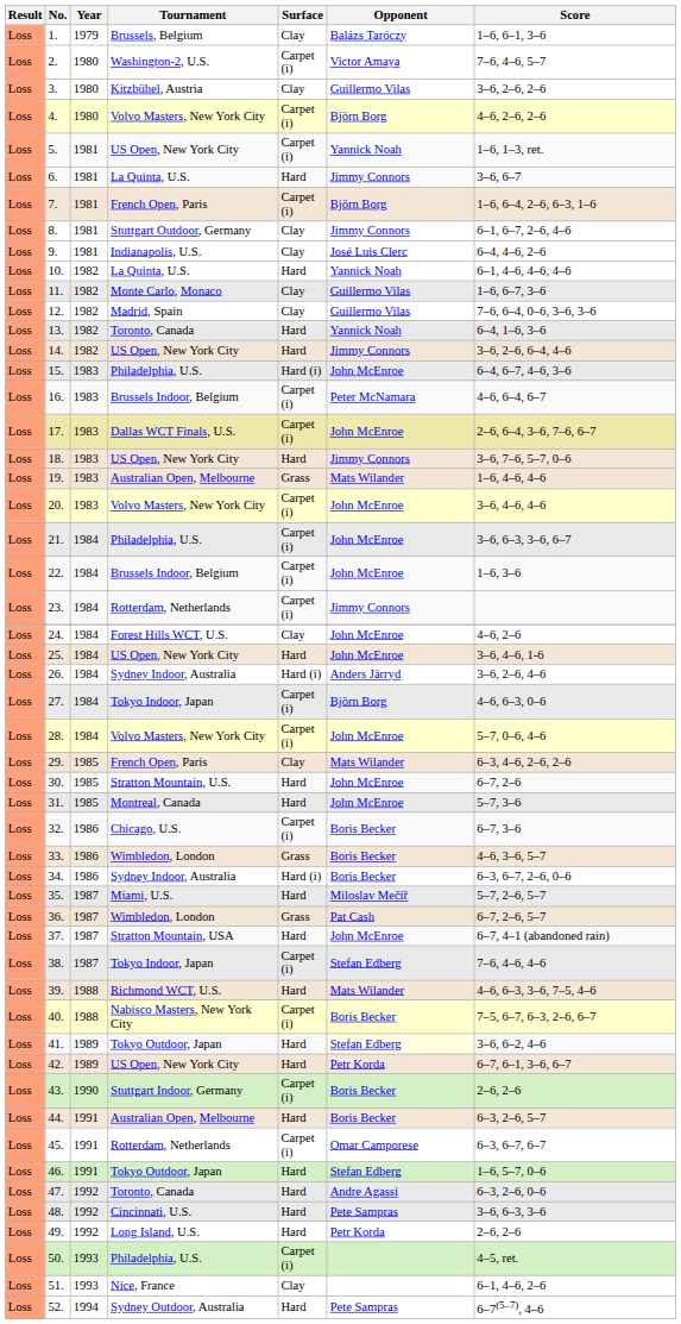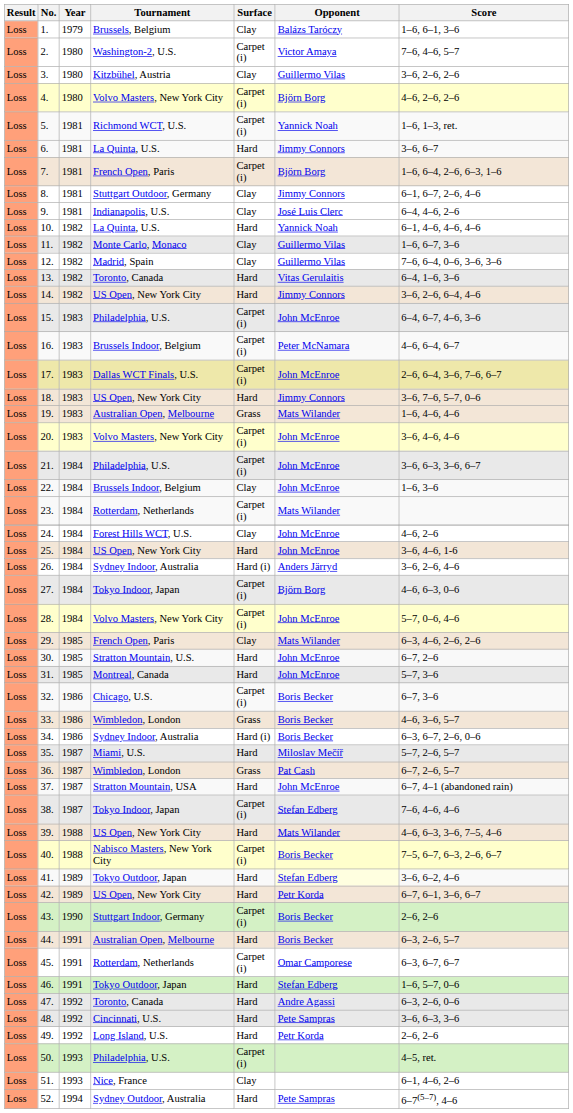 <table class="sortable wikitable">
 <tr>
 <th>Result</th>
 <th style="width:25px">No.</th>
 <th style="width:40px">Year</th>
 <th style="width:210px">Tournament</th>
 <th style="width:55px">Surface</th>
 <th style="width:180px">Opponent</th>
 <th style="width:250px" class="unsortable">Score</th>
 </tr>
 <tr style="background:#fff;">
 <td style=background:#ffa07a>Loss</td>
 <td>1.</td>
 <td>1979</td>
 <td><a href='#'>Brussels</a>, Belgium</td>
 <td>Clay</td>
 <td> <a href='#'>Balázs Taróczy</a></td>
 <td>1–6, 6–1, 3–6</td>
 </tr>
 <tr style="background:#fff;">
 <td style=background:#ffa07a>Loss</td>
 <td>2.</td>
 <td>1980</td>
 <td><a href='#'>Washington-2</a>, U.S.</td>
 <td>Carpet (i)</td>
 <td> <a href='#'>Victor Amaya</a></td>
 <td>7–6, 4–6, 5–7</td>
 </tr>
 <tr style="background:#fff;">
 <td style=background:#ffa07a>Loss</td>
 <td>3.</td>
 <td>1980</td>
 <td><a href='#'>Kitzbühel</a>, Austria</td>
 <td>Clay</td>
 <td> <a href='#'>Guillermo Vilas</a></td>
 <td>3–6, 2–6, 2–6</td>
 </tr>
 <tr style="background:#ffc;">
 <td style=background:#ffa07a>Loss</td>
 <td>4.</td>
 <td>1980</td>
 <td><a href='#'>Volvo Masters</a>, New York City</td>
 <td>Carpet (i)</td>
 <td> <a href='#'>Björn Borg</a></td>
 <td>4–6, 2–6, 2–6</td>
 </tr>
 <tr>
 <td style=background:#ffa07a>Loss</td>
 <td>5.</td>
 <td>1981</td>
-<td><a href='#'>US Open</a>, New York City</td>
+<td><a href='#'>Richmond WCT</a>, U.S.</td>
 <td>Carpet (i)</td>
 <td> <a href='#'>Yannick Noah</a></td>
 <td>1–6, 1–3, ret.</td>
 </tr>
 <tr>
 <td style=background:#ffa07a>Loss</td>
 <td>6.</td>
 <td>1981</td>
 <td><a href='#'>La Quinta</a>, U.S.</td>
 <td>Hard</td>
 <td> <a href='#'>Jimmy Connors</a></td>
 <td>3–6, 6–7</td>
 </tr>
 <tr style="background:#f3e6d7;">
 <td style=background:#ffa07a>Loss</td>
 <td>7.</td>
 <td>1981</td>
 <td><a href='#'>French Open</a>, Paris</td>
 <td>Carpet (i)</td>
 <td> <a href='#'>Björn Borg</a></td>
 <td>1–6, 6–4, 2–6, 6–3, 1–6</td>
 </tr>
 <tr style="background:#fff;">
 <td style=background:#ffa07a>Loss</td>
 <td>8.</td>
 <td>1981</td>
 <td><a href='#'>Stuttgart Outdoor</a>, Germany</td>
 <td>Clay</td>
 <td> <a href='#'>Jimmy Connors</a></td>
 <td>6–1, 6–7, 2–6, 4–6</td>
 </tr>
 <tr style="background:#fff;">
 <td style=background:#ffa07a>Loss</td>
 <td>9.</td>
 <td>1981</td>
 <td><a href='#'>Indianapolis</a>, U.S.</td>
 <td>Clay</td>
 <td> <a href='#'>José Luis Clerc</a></td>
 <td>6–4, 4–6, 2–6</td>
 </tr>
 <tr style="background:#fff;">
 <td style=background:#ffa07a>Loss</td>
 <td>10.</td>
 <td>1982</td>
 <td><a href='#'>La Quinta</a>, U.S.</td>
 <td>Hard</td>
 <td> <a href='#'>Yannick Noah</a></td>
 <td>6–1, 4–6, 4–6, 4–6</td>
 </tr>
 <tr style="background:#e9e9e9;">
 <td style=background:#ffa07a>Loss</td>
 <td>11.</td>
 <td>1982</td>
 <td><a href='#'>Monte Carlo</a>, <a href='#'>Monaco</a></td>
 <td>Clay</td>
 <td> <a href='#'>Guillermo Vilas</a></td>
 <td>1–6, 6–7, 3–6</td>
 </tr>
 <tr style="background:#fff;">
 <td style=background:#ffa07a>Loss</td>
 <td>12.</td>
 <td>1982</td>
 <td><a href='#'>Madrid</a>, Spain</td>
 <td>Clay</td>
 <td> <a href='#'>Guillermo Vilas</a></td>
 <td>7–6, 6–4, 0–6, 3–6, 3–6</td>
 </tr>
 <tr style="background:#e9e9e9;">
 <td style=background:#ffa07a>Loss</td>
 <td>13.</td>
 <td>1982</td>
 <td><a href='#'>Toronto</a>, Canada</td>
 <td>Hard</td>
-<td> <a href='#'>Yannick Noah</a></td>
+<td> <a href='#'>Vitas Gerulaitis</a></td>
 <td>6–4, 1–6, 3–6</td>
 </tr>
 <tr style="background:#f3e6d7;">
 <td style=background:#ffa07a>Loss</td>
 <td>14.</td>
 <td>1982</td>
 <td><a href='#'>US Open</a>, New York City</td>
 <td>Hard</td>
 <td> <a href='#'>Jimmy Connors</a></td>
 <td>3–6, 2–6, 6–4, 4–6</td>
 </tr>
 <tr style="background:#e9e9e9;">
 <td style=background:#ffa07a>Loss</td>
 <td>15.</td>
 <td>1983</td>
 <td><a href='#'>Philadelphia</a>, U.S.</td>
-<td>Hard (i)</td>
+<td>Carpet (i)</td>
 <td> <a href='#'>John McEnroe</a></td>
 <td>6–4, 6–7, 4–6, 3–6</td>
 </tr>
 <tr>
 <td style=background:#ffa07a>Loss</td>
 <td>16.</td>
 <td>1983</td>
 <td><a href='#'>Brussels Indoor</a>, Belgium</td>
 <td>Carpet (i)</td>
 <td> <a href='#'>Peter McNamara</a></td>
 <td>4–6, 6–4, 6–7</td>
 </tr>
 <tr style="background:#eee8aa;">
 <td style=background:#ffa07a>Loss</td>
 <td>17.</td>
 <td>1983</td>
 <td><a href='#'>Dallas WCT Finals</a>, U.S.</td>
 <td>Carpet (i)</td>
 <td> <a href='#'>John McEnroe</a></td>
 <td>2–6, 6–4, 3–6, 7–6, 6–7</td>
 </tr>
 <tr style="background:#f3e6d7;">
 <td style=background:#ffa07a>Loss</td>
 <td>18.</td>
 <td>1983</td>
 <td><a href='#'>US Open</a>, New York City</td>
 <td>Hard</td>
 <td> <a href='#'>Jimmy Connors</a></td>
 <td>3–6, 7–6, 5–7, 0–6</td>
 </tr>
 <tr style="background:#f3e6d7;">
 <td style=background:#ffa07a>Loss</td>
 <td>19.</td>
 <td>1983</td>
 <td><a href='#'>Australian Open</a>, <a href='#'>Melbourne</a></td>
 <td>Grass</td>
 <td> <a href='#'>Mats Wilander</a></td>
 <td>1–6, 4–6, 4–6</td>
 </tr>
 <tr style="background:#ffc;">
 <td style=background:#ffa07a>Loss</td>
 <td>20.</td>
 <td>1983</td>
 <td><a href='#'>Volvo Masters</a>, New York City</td>
 <td>Carpet (i)</td>
 <td> <a href='#'>John McEnroe</a></td>
 <td>3–6, 4–6, 4–6</td>
 </tr>
 <tr style="background:#e9e9e9;">
 <td style=background:#ffa07a>Loss</td>
 <td>21.</td>
 <td>1984</td>
 <td><a href='#'>Philadelphia</a>, U.S.</td>
 <td>Carpet (i)</td>
 <td> <a href='#'>John McEnroe</a></td>
 <td>3–6, 6–3, 3–6, 6–7</td>
 </tr>
 <tr>
 <td style=background:#ffa07a>Loss</td>
 <td>22.</td>
 <td>1984</td>
 <td><a href='#'>Brussels Indoor</a>, Belgium</td>
-<td>Carpet (i)</td>
+<td>Clay</td>
 <td> <a href='#'>John McEnroe</a></td>
 <td>1–6, 3–6</td>
 </tr>
 <tr>
 <td style=background:#ffa07a>Loss</td>
 <td>23.</td>
 <td>1984</td>
 <td><a href='#'>Rotterdam</a>, Netherlands</td>
 <td>Carpet (i)</td>
-<td> <a href='#'>Jimmy Connors</a></td>
+<td> <a href='#'>Mats Wilander</a></td>
 <td></td>
 </tr>
 <tr>
 </tr>
 <tr style="background:#fff;">
 <td style=background:#ffa07a>Loss</td>
 <td>24.</td>
 <td>1984</td>
 <td><a href='#'>Forest Hills WCT</a>, U.S.</td>
 <td>Clay</td>
 <td> <a href='#'>John McEnroe</a></td>
 <td>4–6, 2–6</td>
 </tr>
 <tr style="background:#f3e6d7;">
 <td style=background:#ffa07a>Loss</td>
 <td>25.</td>
 <td>1984</td>
 <td><a href='#'>US Open</a>, New York City</td>
 <td>Hard</td>
 <td> <a href='#'>John McEnroe</a></td>
 <td>3–6, 4–6, 1-6</td>
 </tr>
 <tr style="background:#fff;">
 <td style=background:#ffa07a>Loss</td>
 <td>26.</td>
 <td>1984</td>
 <td><a href='#'>Sydney Indoor</a>, Australia</td>
 <td>Hard (i)</td>
 <td> <a href='#'>Anders Järryd</a></td>
 <td>3–6, 2–6, 4–6</td>
 </tr>
 <tr style="background:#e9e9e9;">
 <td style=background:#ffa07a>Loss</td>
 <td>27.</td>
 <td>1984</td>
 <td><a href='#'>Tokyo Indoor</a>, Japan</td>
 <td>Carpet (i)</td>
 <td> <a href='#'>Björn Borg</a></td>
 <td>4–6, 6–3, 0–6</td>
 </tr>
 <tr style="background:#ffc;">
 <td style=background:#ffa07a>Loss</td>
 <td>28.</td>
 <td>1984</td>
 <td><a href='#'>Volvo Masters</a>, New York City</td>
 <td>Carpet (i)</td>
 <td> <a href='#'>John McEnroe</a></td>
 <td>5–7, 0–6, 4–6</td>
 </tr>
 <tr style="background:#f3e6d7;">
 <td style=background:#ffa07a>Loss</td>
 <td>29.</td>
 <td>1985</td>
 <td><a href='#'>French Open</a>, Paris</td>
 <td>Clay</td>
 <td> <a href='#'>Mats Wilander</a></td>
 <td>6–3, 4–6, 2–6, 2–6</td>
 </tr>
 <tr>
 <td style=background:#ffa07a>Loss</td>
 <td>30.</td>
 <td>1985</td>
 <td><a href='#'>Stratton Mountain</a>, U.S.</td>
 <td>Hard</td>
 <td> <a href='#'>John McEnroe</a></td>
 <td>6–7, 2–6</td>
 </tr>
 <tr style="background:#e9e9e9;">
 <td style=background:#ffa07a>Loss</td>
 <td>31.</td>
 <td>1985</td>
 <td><a href='#'>Montreal</a>, Canada</td>
 <td>Hard</td>
 <td> <a href='#'>John McEnroe</a></td>
 <td>5–7, 3–6</td>
 </tr>
 <tr>
 <td style=background:#ffa07a>Loss</td>
 <td>32.</td>
 <td>1986</td>
 <td><a href='#'>Chicago</a>, U.S.</td>
 <td>Carpet (i)</td>
 <td> <a href='#'>Boris Becker</a></td>
 <td>6–7, 3–6</td>
 </tr>
 <tr style="background:#f3e6d7;">
 <td style=background:#ffa07a>Loss</td>
 <td>33.</td>
 <td>1986</td>
 <td><a href='#'>Wimbledon</a>, London</td>
 <td>Grass</td>
 <td> <a href='#'>Boris Becker</a></td>
 <td>4–6, 3–6, 5–7</td>
 </tr>
 <tr style="background:#fff;">
 <td style=background:#ffa07a>Loss</td>
 <td>34.</td>
 <td>1986</td>
 <td><a href='#'>Sydney Indoor</a>, Australia</td>
 <td>Hard (i)</td>
 <td> <a href='#'>Boris Becker</a></td>
 <td>6–3, 6–7, 2–6, 0–6</td>
 </tr>
 <tr style="background:#e9e9e9;">
 <td style=background:#ffa07a>Loss</td>
 <td>35.</td>
 <td>1987</td>
 <td><a href='#'>Miami</a>, U.S.</td>
 <td>Hard</td>
 <td> <a href='#'>Miloslav Mečíř</a></td>
 <td>5–7, 2–6, 5–7</td>
 </tr>
 <tr style="background:#f3e6d7;">
 <td style=background:#ffa07a>Loss</td>
 <td>36.</td>
 <td>1987</td>
 <td><a href='#'>Wimbledon</a>, London</td>
 <td>Grass</td>
 <td> <a href='#'>Pat Cash</a></td>
 <td>6–7, 2–6, 5–7</td>
 </tr>
 <tr>
 <td style=background:#ffa07a>Loss</td>
 <td>37.</td>
 <td>1987</td>
 <td><a href='#'>Stratton Mountain</a>, USA</td>
 <td>Hard</td>
 <td> <a href='#'>John McEnroe</a></td>
 <td>6–7, 4–1 (abandoned rain)</td>
 </tr>
 <tr style="background:#e9e9e9;">
 <td style=background:#ffa07a>Loss</td>
 <td>38.</td>
 <td>1987</td>
 <td><a href='#'>Tokyo Indoor</a>, Japan</td>
 <td>Carpet (i)</td>
 <td> <a href='#'>Stefan Edberg</a></td>
 <td>7–6, 4–6, 4–6</td>
 </tr>
 <tr style="background:#f3e6d7;">
 <td style=background:#ffa07a>Loss</td>
 <td>39.</td>
 <td>1988</td>
-<td><a href='#'>Richmond WCT</a>, U.S.</td>
+<td><a href='#'>US Open</a>, New York City</td>
 <td>Hard</td>
 <td> <a href='#'>Mats Wilander</a></td>
 <td>4–6, 6–3, 3–6, 7–5, 4–6</td>
 </tr>
 <tr style="background:#ffc;">
 <td style=background:#ffa07a>Loss</td>
 <td>40.</td>
 <td>1988</td>
 <td><a href='#'>Nabisco Masters</a>, New York City</td>
 <td>Carpet (i)</td>
 <td> <a href='#'>Boris Becker</a></td>
 <td>7–5, 6–7, 6–3, 2–6, 6–7</td>
 </tr>
 <tr>
 <td style=background:#ffa07a>Loss</td>
 <td>41.</td>
 <td>1989</td>
 <td><a href='#'>Tokyo Outdoor</a>, Japan</td>
 <td>Hard</td>
 <td style="background: lightyellow;"> <a href='#'>Stefan Edberg</a></td>
 <td>3–6, 6–2, 4–6</td>
 </tr>
 <tr style="background:#f3e6d7;">
 <td style=background:#ffa07a>Loss</td>
 <td>42.</td>
 <td>1989</td>
 <td><a href='#'>US Open</a>, New York City</td>
 <td>Hard</td>
 <td> <a href='#'>Petr Korda</a></td>
 <td>6–7, 6–1, 3–6, 6–7</td>
 </tr>
 <tr style="background:#d4f1c5;">
 <td style=background:#ffa07a>Loss</td>
 <td>43.</td>
 <td>1990</td>
 <td><a href='#'>Stuttgart Indoor</a>, Germany</td>
 <td>Carpet (i)</td>
 <td> <a href='#'>Boris Becker</a></td>
 <td>2–6, 2–6</td>
 </tr>
 <tr style="background:#f3e6d7;">
 <td style=background:#ffa07a>Loss</td>
 <td>44.</td>
 <td>1991</td>
 <td><a href='#'>Australian Open</a>, <a href='#'>Melbourne</a></td>
 <td>Hard</td>
 <td> <a href='#'>Boris Becker</a></td>
 <td>6–3, 2–6, 5–7</td>
 </tr>
 <tr style="background:#fff;">
 <td style=background:#ffa07a>Loss</td>
 <td>45.</td>
 <td>1991</td>
 <td><a href='#'>Rotterdam</a>, Netherlands</td>
 <td>Carpet (i)</td>
 <td> <a href='#'>Omar Camporese</a></td>
 <td>6–3, 6–7, 6–7</td>
 </tr>
 <tr style="background:#d4f1c5;">
 <td style=background:#ffa07a>Loss</td>
 <td>46.</td>
 <td>1991</td>
 <td><a href='#'>Tokyo Outdoor</a>, Japan</td>
 <td>Hard</td>
 <td> <a href='#'>Stefan Edberg</a></td>
 <td>1–6, 5–7, 0–6</td>
 </tr>
 <tr style="background:#e9e9e9;">
 <td style=background:#ffa07a>Loss</td>
 <td>47.</td>
 <td>1992</td>
 <td><a href='#'>Toronto</a>, Canada</td>
 <td>Hard</td>
 <td> <a href='#'>Andre Agassi</a></td>
 <td>6–3, 2–6, 0–6</td>
 </tr>
 <tr style="background:#e9e9e9;">
 <td style=background:#ffa07a>Loss</td>
 <td>48.</td>
 <td>1992</td>
 <td><a href='#'>Cincinnati</a>, U.S.</td>
 <td>Hard</td>
 <td> <a href='#'>Pete Sampras</a></td>
 <td>3–6, 6–3, 3–6</td>
 </tr>
 <tr style="background:#fff;">
 <td style=background:#ffa07a>Loss</td>
 <td>49.</td>
 <td>1992</td>
 <td><a href='#'>Long Island</a>, U.S.</td>
 <td>Hard</td>
 <td> <a href='#'>Petr Korda</a></td>
 <td>2–6, 2–6</td>
 </tr>
 <tr style="background:#d4f1c5;">
 <td style=background:#ffa07a>Loss</td>
 <td>50.</td>
 <td>1993</td>
 <td><a href='#'>Philadelphia</a>, U.S.</td>
 <td>Carpet (i)</td>
 <td></td>
 <td>4–5, ret.</td>
 </tr>
 <tr style="background:#fff;">
 <td style=background:#ffa07a>Loss</td>
 <td>51.</td>
 <td>1993</td>
 <td><a href='#'>Nice</a>, France</td>
 <td>Clay</td>
 <td></td>
 <td>6–1, 4–6, 2–6</td>
 </tr>
 <tr style="background:#fff;">
 <td style=background:#ffa07a>Loss</td>
 <td>52.</td>
 <td>1994</td>
 <td><a href='#'>Sydney Outdoor</a>, Australia</td>
 <td>Hard</td>
 <td> <a href='#'>Pete Sampras</a></td>
 <td>6–7<sup>(5–7)</sup>, 4–6</td>
 </tr>
 </table>
